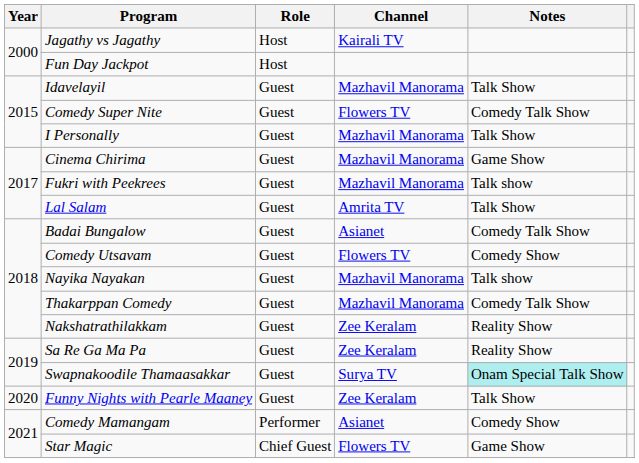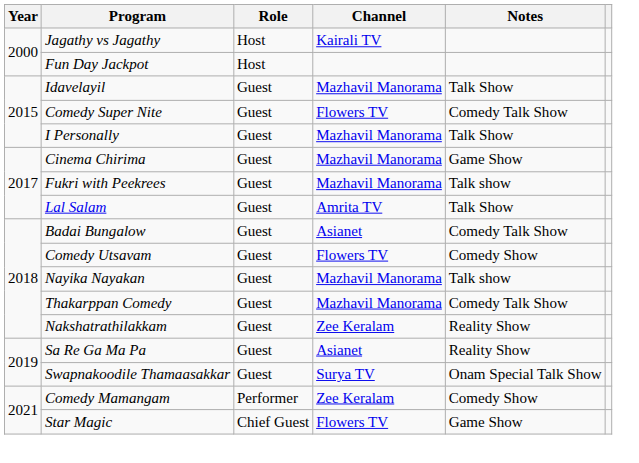 <table class="wikitable">
 <tr>
 <th scope="col">Year</th>
 <th scope="col">Program</th>
 <th scope="col">Role</th>
 <th scope="col">Channel</th>
 <th scope="col" class="unsortable">Notes</th>
 <th scope="col" class="unsortable"></th>
 </tr>
 <tr>
 <td rowspan="2">2000</td>
 <td><em>Jagathy vs Jagathy</em></td>
 <td>Host</td>
 <td><a href='#'>Kairali TV</a></td>
 <td></td>
 <td></td>
 </tr>
 <tr>
 <td><em>Fun Day Jackpot</em></td>
 <td>Host</td>
 <td></td>
 <td></td>
 <td></td>
 </tr>
 <tr>
 <td rowspan="3">2015</td>
 <td><em>Idavelayil</em></td>
 <td>Guest</td>
 <td><a href='#'>Mazhavil Manorama</a></td>
 <td>Talk Show</td>
 <td></td>
 </tr>
 <tr>
 <td><em>Comedy Super Nite</em></td>
 <td>Guest</td>
 <td><a href='#'>Flowers TV</a></td>
 <td>Comedy Talk Show</td>
 <td></td>
 </tr>
 <tr>
 <td><em>I Personally</em></td>
 <td>Guest</td>
 <td><a href='#'>Mazhavil Manorama</a></td>
 <td>Talk Show</td>
 <td></td>
 </tr>
 <tr>
 <td rowspan="3">2017</td>
 <td><em>Cinema Chirima</em></td>
 <td>Guest</td>
 <td><a href='#'>Mazhavil Manorama</a></td>
 <td>Game Show</td>
 <td></td>
 </tr>
 <tr>
 <td><em>Fukri with Peekrees</em></td>
 <td>Guest</td>
 <td><a href='#'>Mazhavil Manorama</a></td>
 <td>Talk show</td>
 <td></td>
 </tr>
 <tr>
 <td><em><a href='#'>Lal Salam</a></em></td>
 <td>Guest</td>
 <td><a href='#'>Amrita TV</a></td>
 <td>Talk Show</td>
 <td></td>
 </tr>
 <tr>
 <td rowspan="5">2018</td>
 <td><em>Badai Bungalow</em></td>
 <td>Guest</td>
 <td><a href='#'>Asianet</a></td>
 <td>Comedy Talk Show</td>
 <td></td>
 </tr>
 <tr>
 <td><em>Comedy Utsavam</em></td>
 <td>Guest</td>
 <td><a href='#'>Flowers TV</a></td>
 <td>Comedy Show</td>
 <td></td>
 </tr>
 <tr>
 <td><em>Nayika Nayakan</em></td>
 <td>Guest</td>
 <td><a href='#'>Mazhavil Manorama</a></td>
 <td>Talk show</td>
 <td></td>
 </tr>
 <tr>
 <td><em>Thakarppan Comedy</em></td>
 <td>Guest</td>
 <td><a href='#'>Mazhavil Manorama</a></td>
 <td>Comedy Talk Show</td>
 <td></td>
 </tr>
 <tr>
 <td><em>Nakshatrathilakkam</em></td>
 <td>Guest</td>
 <td><a href='#'>Zee Keralam</a></td>
 <td>Reality Show</td>
 <td></td>
 </tr>
 <tr>
 <td rowspan="2">2019</td>
 <td><em>Sa Re Ga Ma Pa</em></td>
 <td>Guest</td>
-<td><a href='#'>Zee Keralam</a></td>
+<td><a href='#'>Asianet</a></td>
 <td>Reality Show</td>
 <td></td>
 </tr>
 <tr>
 <td><em>Swapnakoodile Thamaasakkar</em></td>
 <td>Guest</td>
 <td><a href='#'>Surya TV</a></td>
-<td style="background: paleturquoise;">Onam Special Talk Show</td>
-<td></td>
-</tr>
-<tr>
-<td>2020</td>
-<td><em><a href='#'>Funny Nights with Pearle Maaney</a></em></td>
-<td>Guest</td>
-<td><a href='#'>Zee Keralam</a></td>
-<td>Talk Show</td>
+<td>Onam Special Talk Show</td>
 <td></td>
 </tr>
 <tr>
 <td rowspan="2">2021</td>
 <td><em>Comedy Mamangam</em></td>
 <td>Performer</td>
-<td><a href='#'>Asianet</a></td>
+<td><a href='#'>Zee Keralam</a></td>
 <td>Comedy Show</td>
 <td></td>
 </tr>
 <tr>
 <td><em>Star Magic</em></td>
 <td>Chief Guest</td>
 <td><a href='#'>Flowers TV</a></td>
 <td>Game Show</td>
 <td></td>
 </tr>
 </table>
